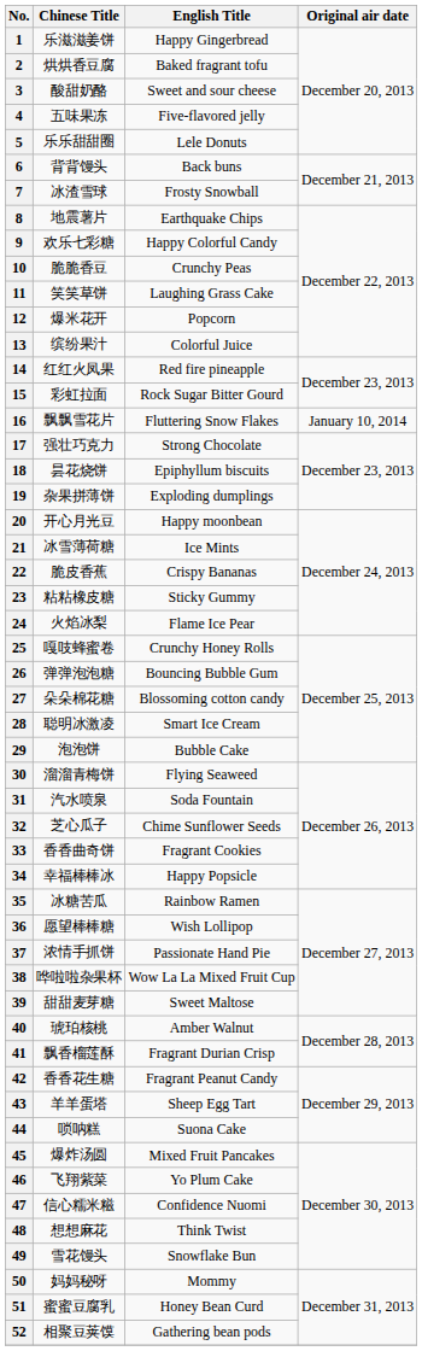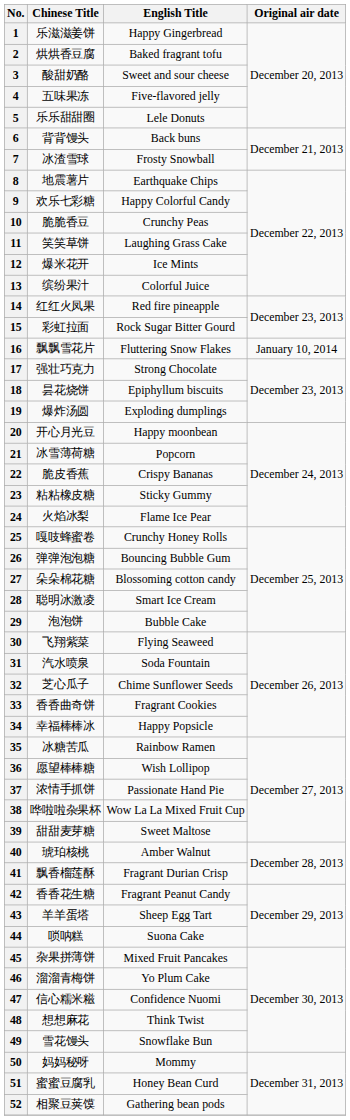 <table class="wikitable" style="text-align:center;">
 <tr>
 <th>No.</th>
 <th>Chinese Title</th>
 <th>English Title</th>
 <th>Original air date</th>
 </tr>
 <tr>
 <th>1</th>
 <td>乐滋滋姜饼</td>
 <td>Happy Gingerbread</td>
 <td rowspan="5">December 20, 2013</td>
 </tr>
 <tr>
 <th>2</th>
 <td>烘烘香豆腐</td>
 <td>Baked fragrant tofu</td>
 </tr>
 <tr>
 <th>3</th>
 <td>酸甜奶酪</td>
 <td>Sweet and sour cheese</td>
 </tr>
 <tr>
 <th>4</th>
 <td>五味果冻</td>
 <td>Five-flavored jelly</td>
 </tr>
 <tr>
 <th>5</th>
 <td>乐乐甜甜圈</td>
 <td>Lele Donuts</td>
 </tr>
 <tr>
 <th>6</th>
 <td>背背馒头</td>
 <td>Back buns</td>
 <td rowspan="2">December 21, 2013</td>
 </tr>
 <tr>
 <th>7</th>
 <td>冰渣雪球</td>
 <td>Frosty Snowball</td>
 </tr>
 <tr>
 <th>8</th>
 <td>地震薯片</td>
 <td>Earthquake Chips</td>
 <td rowspan="6">December 22, 2013</td>
 </tr>
 <tr>
 <th>9</th>
 <td>欢乐七彩糖</td>
 <td>Happy Colorful Candy</td>
 </tr>
 <tr>
 <th>10</th>
 <td>脆脆香豆</td>
 <td>Crunchy Peas</td>
 </tr>
 <tr>
 <th>11</th>
 <td>笑笑草饼</td>
 <td>Laughing Grass Cake</td>
 </tr>
 <tr>
 <th>12</th>
 <td>爆米花开</td>
-<td>Popcorn</td>
+<td>Ice Mints</td>
 </tr>
 <tr>
 <th>13</th>
 <td>缤纷果汁</td>
 <td>Colorful Juice</td>
 </tr>
 <tr>
 <th>14</th>
 <td>红红火凤果</td>
 <td>Red fire pineapple</td>
 <td rowspan="2">December 23, 2013</td>
 </tr>
 <tr>
 <th>15</th>
 <td>彩虹拉面</td>
 <td>Rock Sugar Bitter Gourd</td>
 </tr>
 <tr>
 <th>16</th>
 <td>飘飘雪花片</td>
 <td>Fluttering Snow Flakes</td>
 <td>January 10, 2014</td>
 </tr>
 <tr>
 <th>17</th>
 <td>强壮巧克力</td>
 <td>Strong Chocolate</td>
 <td rowspan="3">December 23, 2013</td>
 </tr>
 <tr>
 <th>18</th>
 <td>昙花烧饼</td>
 <td>Epiphyllum biscuits</td>
 </tr>
 <tr>
 <th>19</th>
-<td>杂果拼薄饼</td>
+<td>爆炸汤圆</td>
 <td>Exploding dumplings</td>
 </tr>
 <tr>
 <th>20</th>
 <td>开心月光豆</td>
 <td>Happy moonbean</td>
 <td rowspan="5">December 24, 2013</td>
 </tr>
 <tr>
 <th>21</th>
 <td>冰雪薄荷糖</td>
-<td>Ice Mints</td>
+<td>Popcorn</td>
 </tr>
 <tr>
 <th>22</th>
 <td>脆皮香蕉</td>
 <td>Crispy Bananas</td>
 </tr>
 <tr>
 <th>23</th>
 <td>粘粘橡皮糖</td>
 <td>Sticky Gummy</td>
 </tr>
 <tr>
 <th>24</th>
 <td>火焰冰梨</td>
 <td>Flame Ice Pear</td>
 </tr>
 <tr>
 <th>25</th>
 <td>嘎吱蜂蜜卷</td>
 <td>Crunchy Honey Rolls</td>
 <td rowspan="5">December 25, 2013</td>
 </tr>
 <tr>
 <th>26</th>
 <td>弹弹泡泡糖</td>
 <td>Bouncing Bubble Gum</td>
 </tr>
 <tr>
 <th>27</th>
 <td>朵朵棉花糖</td>
 <td>Blossoming cotton candy</td>
 </tr>
 <tr>
 <th>28</th>
 <td>聪明冰激凌</td>
 <td>Smart Ice Cream</td>
 </tr>
 <tr>
 <th>29</th>
 <td>泡泡饼</td>
 <td>Bubble Cake</td>
 </tr>
 <tr>
 <th>30</th>
-<td>溜溜青梅饼</td>
+<td>飞翔紫菜</td>
 <td>Flying Seaweed</td>
 <td rowspan="5">December 26, 2013</td>
 </tr>
 <tr>
 <th>31</th>
 <td>汽水喷泉</td>
 <td>Soda Fountain</td>
 </tr>
 <tr>
 <th>32</th>
 <td>芝心瓜子</td>
 <td>Chime Sunflower Seeds</td>
 </tr>
 <tr>
 <th>33</th>
 <td>香香曲奇饼</td>
 <td>Fragrant Cookies</td>
 </tr>
 <tr>
 <th>34</th>
 <td>幸福棒棒冰</td>
 <td>Happy Popsicle</td>
 </tr>
 <tr>
 <th>35</th>
 <td>冰糖苦瓜</td>
 <td>Rainbow Ramen</td>
 <td rowspan="5">December 27, 2013</td>
 </tr>
 <tr>
 <th>36</th>
 <td>愿望棒棒糖</td>
 <td>Wish Lollipop</td>
 </tr>
 <tr>
 <th>37</th>
 <td>浓情手抓饼</td>
 <td>Passionate Hand Pie</td>
 </tr>
 <tr>
 <th>38</th>
 <td>哗啦啦杂果杯</td>
 <td>Wow La La Mixed Fruit Cup</td>
 </tr>
 <tr>
 <th>39</th>
 <td>甜甜麦芽糖</td>
 <td>Sweet Maltose</td>
 </tr>
 <tr>
 <th>40</th>
 <td>琥珀核桃</td>
 <td>Amber Walnut</td>
 <td rowspan="2">December 28, 2013</td>
 </tr>
 <tr>
 <th>41</th>
 <td>飘香榴莲酥</td>
 <td>Fragrant Durian Crisp</td>
 </tr>
 <tr>
 <th>42</th>
 <td>香香花生糖</td>
 <td>Fragrant Peanut Candy</td>
 <td rowspan="3">December 29, 2013</td>
 </tr>
 <tr>
 <th>43</th>
 <td>羊羊蛋塔</td>
 <td>Sheep Egg Tart</td>
 </tr>
 <tr>
 <th>44</th>
 <td>唢呐糕</td>
 <td>Suona Cake</td>
 </tr>
 <tr>
 <th>45</th>
-<td>爆炸汤圆</td>
+<td>杂果拼薄饼</td>
 <td>Mixed Fruit Pancakes</td>
 <td rowspan="5">December 30, 2013</td>
 </tr>
 <tr>
 <th>46</th>
-<td>飞翔紫菜</td>
+<td>溜溜青梅饼</td>
 <td>Yo Plum Cake</td>
 </tr>
 <tr>
 <th>47</th>
 <td>信心糯米糍</td>
 <td>Confidence Nuomi</td>
 </tr>
 <tr>
 <th>48</th>
 <td>想想麻花</td>
 <td>Think Twist</td>
 </tr>
 <tr>
 <th>49</th>
 <td>雪花馒头</td>
 <td>Snowflake Bun</td>
 </tr>
 <tr>
 <th>50</th>
 <td>妈妈秘呀</td>
 <td>Mommy</td>
 <td rowspan="3">December 31, 2013</td>
 </tr>
 <tr>
 <th>51</th>
 <td>蜜蜜豆腐乳</td>
 <td>Honey Bean Curd</td>
 </tr>
 <tr>
 <th>52</th>
 <td>相聚豆荚馍</td>
 <td>Gathering bean pods</td>
 </tr>
 <tr>
 </tr>
 </table>
